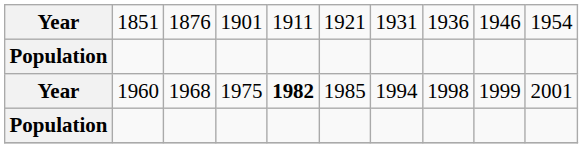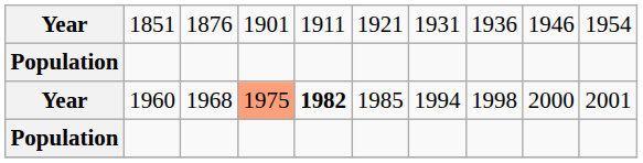 <table class="wikitable" style="float:centre; font-size:95%;">
 <tr>
 <th>Year</th>
 <td>1851</td>
 <td>1876</td>
 <td>1901</td>
 <td>1911</td>
 <td>1921</td>
 <td>1931</td>
 <td>1936</td>
 <td>1946</td>
 <td>1954</td>
 </tr>
 <tr ->
 <th>Population</th>
 <td></td>
 <td></td>
 <td></td>
 <td></td>
 <td></td>
 <td></td>
 <td></td>
 <td></td>
 <td></td>
 </tr>
 <tr ->
 <th>Year</th>
 <td>1960</td>
 <td>1968</td>
-<td>1975</td>
+<td style="background: lightsalmon;">1975</td>
 <td><strong>1982</strong></td>
 <td>1985</td>
 <td>1994</td>
 <td>1998</td>
-<td>1999</td>
+<td>2000</td>
 <td>2001</td>
 </tr>
 <tr ->
 <th>Population</th>
 <td></td>
 <td></td>
 <td></td>
 <td></td>
 <td></td>
 <td></td>
 <td></td>
 <td></td>
 <td></td>
 </tr>
 <tr ->
 </tr>
 </table>
